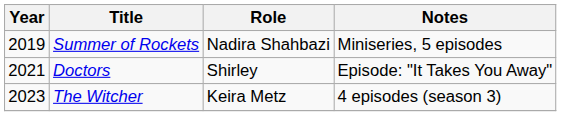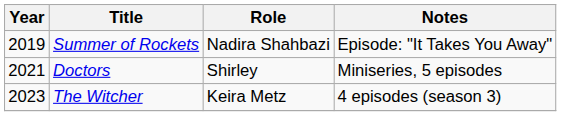 <table class="wikitable sortable">
 <tr>
 <th>Year</th>
 <th>Title</th>
 <th>Role</th>
 <th class="unsortable">Notes</th>
 </tr>
 <tr>
 <td>2019</td>
 <td><em><a href='#'>Summer of Rockets</a></em></td>
 <td>Nadira Shahbazi</td>
-<td>Miniseries, 5 episodes</td>
+<td>Episode: "It Takes You Away"</td>
 </tr>
 <tr>
 <td>2021</td>
 <td><em><a href='#'>Doctors</a></em></td>
 <td>Shirley</td>
-<td>Episode: "It Takes You Away"</td>
+<td>Miniseries, 5 episodes</td>
 </tr>
 <tr>
 <td>2023</td>
 <td><em><a href='#'>The Witcher</a></em></td>
 <td>Keira Metz</td>
 <td>4 episodes (season 3)</td>
 </tr>
 <tr>
 </tr>
 </table>
